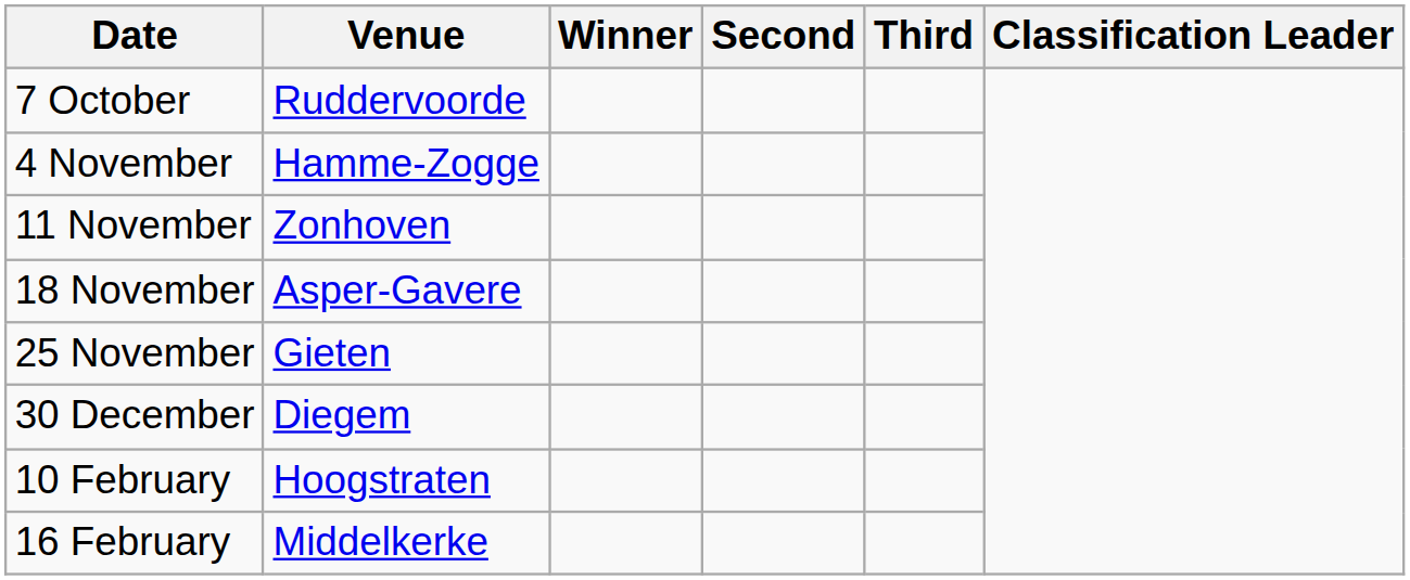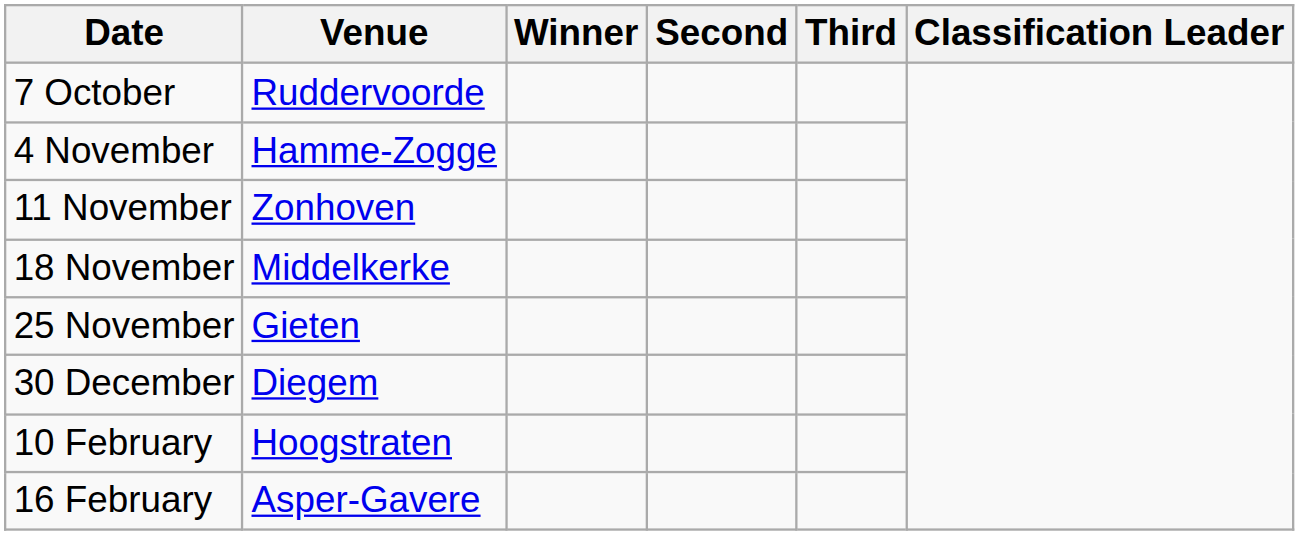 <table class="wikitable">
 <tr>
 <th>Date</th>
 <th>Venue</th>
 <th>Winner</th>
 <th>Second</th>
 <th>Third</th>
 <th>Classification Leader</th>
 </tr>
 <tr>
 <td>7 October</td>
 <td> <a href='#'>Ruddervoorde</a></td>
 <td></td>
 <td></td>
 <td></td>
 <td rowspan=8></td>
 </tr>
 <tr>
 <td>4 November</td>
 <td> <a href='#'>Hamme-Zogge</a></td>
 <td></td>
 <td></td>
 <td></td>
 </tr>
 <tr>
 <td>11 November</td>
 <td> <a href='#'>Zonhoven</a></td>
 <td></td>
 <td></td>
 <td></td>
 </tr>
 <tr>
 <td>18 November</td>
-<td> <a href='#'>Asper-Gavere</a></td>
+<td> <a href='#'>Middelkerke</a></td>
 <td></td>
 <td></td>
 <td></td>
 </tr>
 <tr>
 <td>25 November</td>
 <td> <a href='#'>Gieten</a></td>
 <td></td>
 <td></td>
 <td></td>
 </tr>
 <tr>
 <td>30 December</td>
 <td> <a href='#'>Diegem</a></td>
 <td></td>
 <td></td>
 <td></td>
 </tr>
 <tr>
 <td>10 February</td>
 <td> <a href='#'>Hoogstraten</a></td>
 <td></td>
 <td></td>
 <td></td>
 </tr>
 <tr>
 <td>16 February</td>
-<td> <a href='#'>Middelkerke</a></td>
+<td> <a href='#'>Asper-Gavere</a></td>
 <td></td>
 <td></td>
 <td></td>
 </tr>
 </table>
